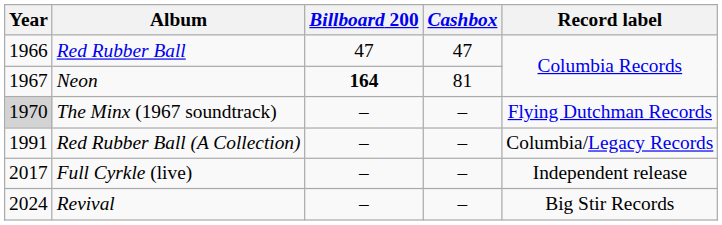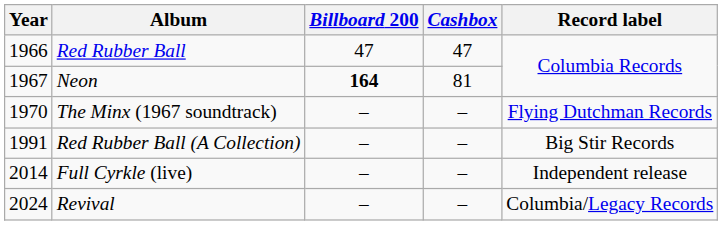 <table class="wikitable" style="text-align:center;">
 <tr>
 <th>Year</th>
 <th>Album</th>
 <th><a href='#'><em>Billboard</em> 200</a></th>
 <th><a href='#'><em>Cashbox</em></a></th>
 <th>Record label</th>
 </tr>
 <tr>
 <td>1966</td>
 <td align="left"><em><a href='#'>Red Rubber Ball</a></em></td>
 <td>47</td>
 <td>47</td>
 <td rowspan="2"><a href='#'>Columbia Records</a></td>
 </tr>
 <tr>
 <td>1967</td>
 <td align="left"><em>Neon</em></td>
 <td><strong>164</strong></td>
 <td>81</td>
 </tr>
 <tr>
-<td style="background: lightgrey;">1970</td>
+<td>1970</td>
 <td align="left"><em>The Minx</em> (1967 soundtrack)</td>
 <td>–</td>
 <td>–</td>
 <td rowspan="1"><a href='#'>Flying Dutchman Records</a></td>
 </tr>
 <tr>
 <td>1991</td>
 <td align="left"><em>Red Rubber Ball (A Collection)</em></td>
 <td>–</td>
 <td>–</td>
-<td rowspan="1">Columbia/<a href='#'>Legacy Records</a></td>
+<td rowspan="1">Big Stir Records</td>
 </tr>
 <tr>
-<td>2017</td>
+<td>2014</td>
 <td align="left"><em>Full Cyrkle</em> (live)</td>
 <td>–</td>
 <td>–</td>
 <td rowspan="1">Independent release</td>
 </tr>
 <tr>
 <td>2024</td>
 <td align="left"><em>Revival</em></td>
 <td>–</td>
 <td>–</td>
-<td rowspan="1">Big Stir Records</td>
+<td rowspan="1">Columbia/<a href='#'>Legacy Records</a></td>
 </tr>
 </table>
